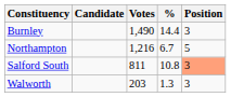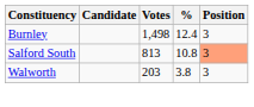 <table class="wikitable sortable">
 <tr>
 <th>Constituency</th>
 <th>Candidate</th>
 <th>Votes</th>
 <th>%</th>
 <th>Position</th>
 </tr>
 <tr>
 <td><a href='#'>Burnley</a></td>
 <td></td>
-<td>1,490</td>
-<td>14.4</td>
+<td>1,498</td>
+<td>12.4</td>
 <td>3</td>
-</tr>
-<tr>
-<td><a href='#'>Northampton</a></td>
-<td></td>
-<td>1,216</td>
-<td>6.7</td>
-<td>5</td>
 </tr>
 <tr>
 <td><a href='#'>Salford South</a></td>
 <td></td>
-<td>811</td>
+<td>813</td>
 <td>10.8</td>
 <td style="background: lightsalmon;">3</td>
 </tr>
 <tr>
 <td><a href='#'>Walworth</a></td>
 <td></td>
 <td>203</td>
-<td>1.3</td>
+<td>3.8</td>
 <td>3</td>
 </tr>
 </table>
